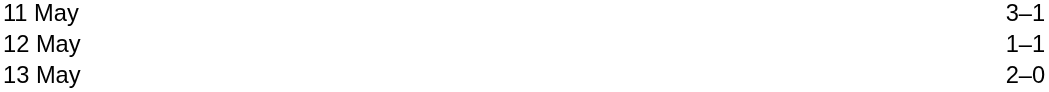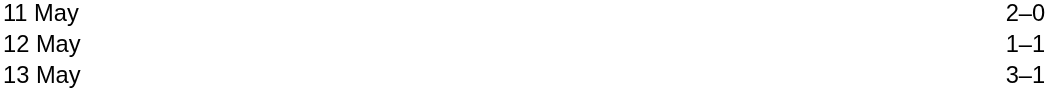 <table cellspacing=1 width=70%>
 <tr>
 <th width=25%></th>
 <th width=30%></th>
 <th width=15%></th>
 <th width=30%></th>
 </tr>
 <tr>
 <td>11 May</td>
 <td align=right></td>
-<td align=center>3–1</td>
+<td align=center>2–0</td>
 <td></td>
 </tr>
 <tr>
 <td>12 May</td>
 <td align=right></td>
 <td align=center>1–1</td>
 <td></td>
 </tr>
 <tr>
 <td>13 May</td>
 <td align=right></td>
-<td align=center>2–0</td>
+<td align=center>3–1</td>
 <td></td>
 </tr>
 </table>
